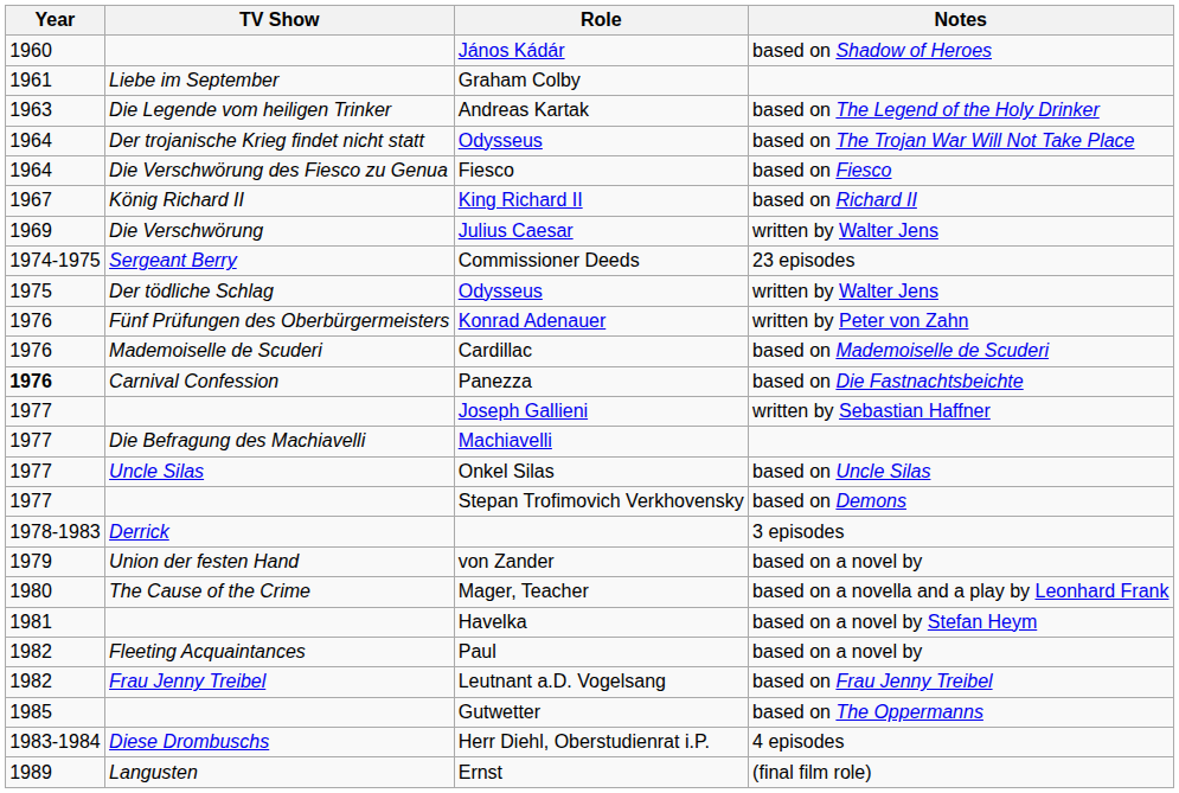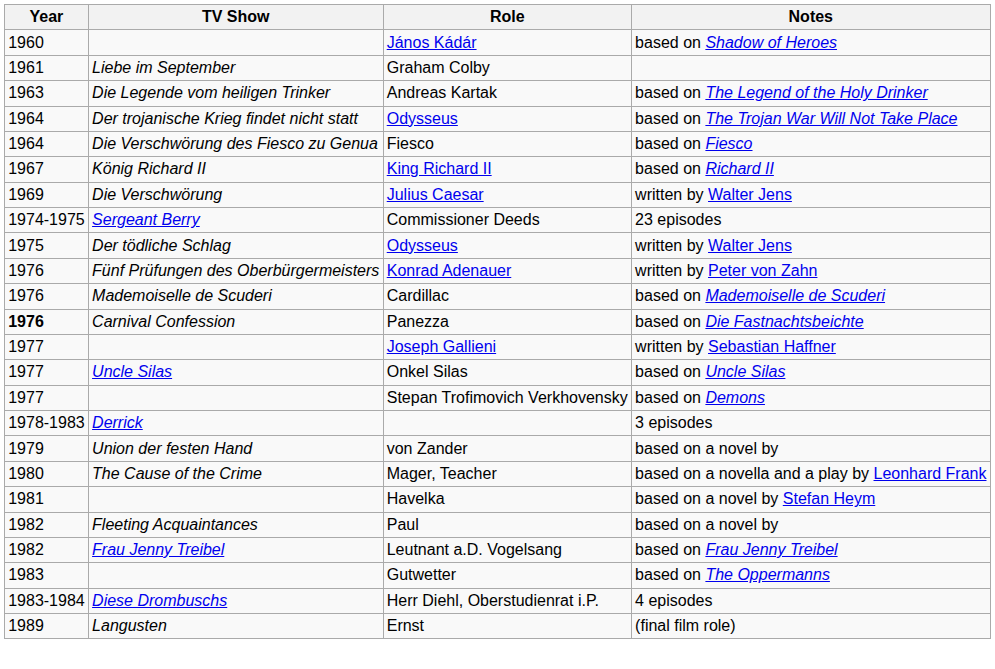 <table class="wikitable">
 <tr>
 <th>Year</th>
 <th>TV Show</th>
 <th>Role</th>
 <th>Notes</th>
 </tr>
 <tr>
 <td>1960</td>
 <td><em></em></td>
 <td><a href='#'>János Kádár</a></td>
 <td>based on <em><a href='#'>Shadow of Heroes</a></em></td>
 </tr>
 <tr>
 <td>1961</td>
 <td><em>Liebe im September</em></td>
 <td>Graham Colby</td>
 <td></td>
 </tr>
 <tr>
 <td>1963</td>
 <td><em>Die Legende vom heiligen Trinker</em></td>
 <td>Andreas Kartak</td>
 <td>based on <em><a href='#'>The Legend of the Holy Drinker</a></em> </td>
 </tr>
 <tr>
 <td>1964</td>
 <td><em>Der trojanische Krieg findet nicht statt</em></td>
 <td><a href='#'>Odysseus</a></td>
 <td>based on <em><a href='#'>The Trojan War Will Not Take Place</a></em> </td>
 </tr>
 <tr>
 <td>1964</td>
 <td><em>Die Verschwörung des Fiesco zu Genua</em></td>
 <td>Fiesco</td>
 <td>based on <em><a href='#'>Fiesco</a></em> </td>
 </tr>
 <tr>
 <td>1967</td>
 <td><em>König Richard II</em></td>
 <td><a href='#'>King Richard II</a></td>
 <td>based on <em><a href='#'>Richard II</a></em> </td>
 </tr>
 <tr>
 <td>1969</td>
 <td><em>Die Verschwörung</em></td>
 <td><a href='#'>Julius Caesar</a></td>
 <td>written by <a href='#'>Walter Jens</a></td>
 </tr>
 <tr>
 <td>1974-1975</td>
 <td><em><a href='#'>Sergeant Berry</a></em></td>
 <td>Commissioner Deeds</td>
 <td>23 episodes </td>
 </tr>
 <tr>
 <td>1975</td>
 <td><em>Der tödliche Schlag</em></td>
 <td><a href='#'>Odysseus</a></td>
 <td>written by <a href='#'>Walter Jens</a></td>
 </tr>
 <tr>
 <td>1976</td>
 <td><em>Fünf Prüfungen des Oberbürgermeisters</em></td>
 <td><a href='#'>Konrad Adenauer</a></td>
 <td>written by <a href='#'>Peter von Zahn</a> </td>
 </tr>
 <tr>
 <td>1976</td>
 <td><em>Mademoiselle de Scuderi</em></td>
 <td>Cardillac</td>
 <td>based on <em><a href='#'>Mademoiselle de Scuderi</a></em> </td>
 </tr>
 <tr>
 <td><strong>1976</strong></td>
 <td><em>Carnival Confession</em></td>
 <td>Panezza</td>
 <td>based on <em><a href='#'>Die Fastnachtsbeichte</a></em> </td>
 </tr>
 <tr>
 <td>1977</td>
 <td><em></em></td>
 <td><a href='#'>Joseph Gallieni</a></td>
 <td>written by <a href='#'>Sebastian Haffner</a> </td>
 </tr>
 <tr>
 <td>1977</td>
-<td><em>Die Befragung des Machiavelli</em></td>
-<td><a href='#'>Machiavelli</a></td>
-<td></td>
-</tr>
-<tr>
-<td>1977</td>
 <td><em><a href='#'>Uncle Silas</a></em></td>
 <td>Onkel Silas</td>
 <td>based on <em><a href='#'>Uncle Silas</a></em> </td>
 </tr>
 <tr>
 <td>1977</td>
 <td><em></em></td>
 <td>Stepan Trofimovich Verkhovensky</td>
 <td>based on <em><a href='#'>Demons</a></em> </td>
 </tr>
 <tr>
 <td>1978-1983</td>
 <td><em><a href='#'>Derrick</a></em></td>
 <td></td>
 <td>3 episodes </td>
 </tr>
 <tr>
 <td>1979</td>
 <td><em>Union der festen Hand</em></td>
 <td>von Zander</td>
 <td>based on a novel by  </td>
 </tr>
 <tr>
 <td>1980</td>
 <td><em>The Cause of the Crime</em></td>
 <td>Mager, Teacher</td>
 <td>based on a novella and a play by <a href='#'>Leonhard Frank</a></td>
 </tr>
 <tr>
 <td>1981</td>
 <td><em></em></td>
 <td>Havelka</td>
 <td>based on a novel by <a href='#'>Stefan Heym</a> </td>
 </tr>
 <tr>
 <td>1982</td>
 <td><em>Fleeting Acquaintances</em></td>
 <td>Paul</td>
 <td>based on a novel by  </td>
 </tr>
 <tr>
 <td>1982</td>
 <td><em><a href='#'>Frau Jenny Treibel</a></em></td>
 <td>Leutnant a.D. Vogelsang</td>
 <td>based on <em><a href='#'>Frau Jenny Treibel</a></em> </td>
 </tr>
 <tr>
-<td>1985</td>
+<td>1983</td>
 <td><em></em></td>
 <td>Gutwetter</td>
 <td>based on <em><a href='#'>The Oppermanns</a></em> </td>
 </tr>
 <tr>
 <td>1983-1984</td>
 <td><em><a href='#'>Diese Drombuschs</a></em></td>
 <td>Herr Diehl, Oberstudienrat i.P.</td>
 <td>4 episodes </td>
 </tr>
 <tr>
 <td>1989</td>
 <td><em>Langusten</em></td>
 <td>Ernst</td>
 <td>(final film role) </td>
 </tr>
 </table>
